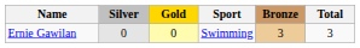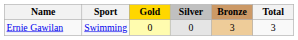 <table class="wikitable" style="text-align:center;">
 <tr>
 <th width=120>Name</th>
+<th width=50>Sport</th>
+<td bgcolor=gold width=60><strong>Gold</strong></td>
 <td bgcolor=silver width=60><strong>Silver</strong></td>
-<td bgcolor=gold width=60><strong>Gold</strong></td>
-<th width=50>Sport</th>
 <td bgcolor=#cc9966 width=60><strong>Bronze</strong></td>
 <th width=60>Total</th>
 </tr>
 <tr>
 <td align=left><a href='#'>Ernie Gawilan</a></td>
+<td><a href='#'>Swimming</a></td>
+<td bgcolor=#fffcaf>0</td>
 <td bgcolor=#e5e5e5>0</td>
-<td bgcolor=#fffcaf>0</td>
-<td><a href='#'>Swimming</a></td>
 <td bgcolor=#eecc99>3</td>
 <td>3</td>
 </tr>
 </table>
